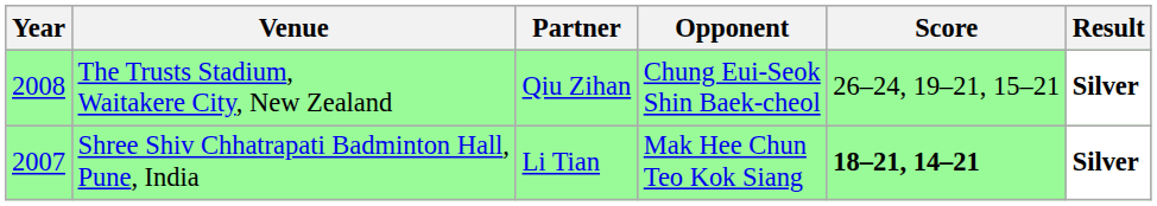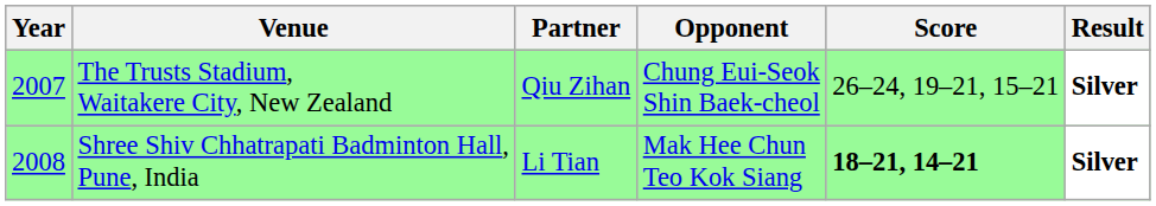 <table class="sortable wikitable" style="font-size: 90%;">
 <tr>
 <th>Year</th>
 <th>Venue</th>
 <th>Partner</th>
 <th>Opponent</th>
 <th>Score</th>
 <th>Result</th>
 </tr>
 <tr style="background:#98FB98">
-<td align="center"><a href='#'>2008</a></td>
+<td align="center"><a href='#'>2007</a></td>
 <td align="left"><a href='#'>The Trusts Stadium</a>,<br><a href='#'>Waitakere City</a>, New Zealand</td>
 <td align="left"> <a href='#'>Qiu Zihan</a></td>
 <td align="left"> <a href='#'>Chung Eui-Seok</a> <br>  <a href='#'>Shin Baek-cheol</a></td>
 <td align="left">26–24, 19–21, 15–21</td>
 <td style="text-align:left; background:white"> <strong>Silver</strong></td>
 </tr>
 <tr style="background:#98FB98">
-<td align="center"><a href='#'>2007</a></td>
+<td align="center"><a href='#'>2008</a></td>
 <td align="left"><a href='#'>Shree Shiv Chhatrapati Badminton Hall</a>,<br><a href='#'>Pune</a>, India</td>
 <td align="left"> <a href='#'>Li Tian</a></td>
 <td align="left"> <a href='#'>Mak Hee Chun</a> <br>  <a href='#'>Teo Kok Siang</a></td>
 <td align="left"><strong>18–21, 14–21</strong></td>
 <td style="text-align:left; background:white"> <strong>Silver</strong></td>
 </tr>
 </table>
